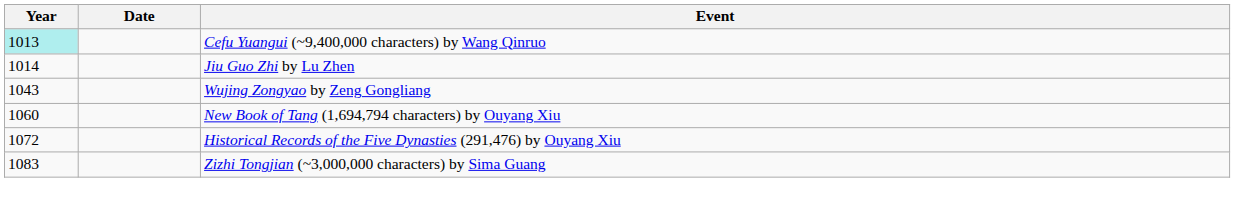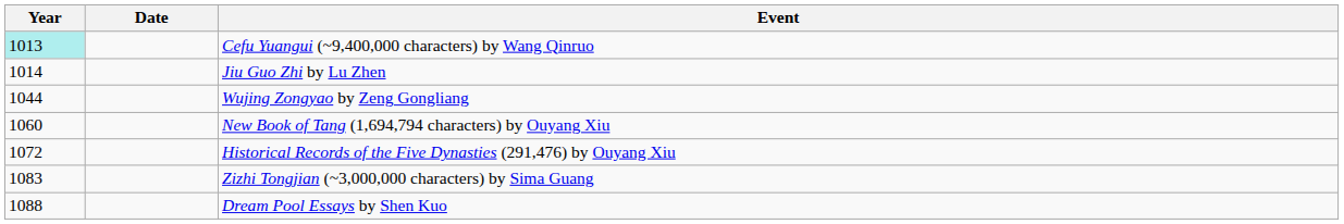 <table class="wikitable" style="width:100%;">
 <tr>
 <th style="width:6%">Year</th>
 <th style="width:10%">Date</th>
 <th>Event</th>
 </tr>
 <tr>
 <td style="background: paleturquoise;">1013</td>
 <td></td>
 <td><em><a href='#'>Cefu Yuangui</a></em> (~9,400,000 characters) by <a href='#'>Wang Qinruo</a></td>
 </tr>
 <tr>
 <td>1014</td>
 <td></td>
 <td><em><a href='#'>Jiu Guo Zhi</a></em> by <a href='#'>Lu Zhen</a></td>
 </tr>
 <tr>
-<td>1043</td>
+<td>1044</td>
 <td></td>
 <td><em><a href='#'>Wujing Zongyao</a></em> by <a href='#'>Zeng Gongliang</a></td>
 </tr>
 <tr>
 <td>1060</td>
 <td></td>
 <td><em><a href='#'>New Book of Tang</a></em> (1,694,794 characters) by <a href='#'>Ouyang Xiu</a></td>
 </tr>
 <tr>
 <td>1072</td>
 <td></td>
 <td><em><a href='#'>Historical Records of the Five Dynasties</a></em> (291,476) by <a href='#'>Ouyang Xiu</a></td>
 </tr>
 <tr>
 <td>1083</td>
 <td></td>
 <td><em><a href='#'>Zizhi Tongjian</a></em> (~3,000,000 characters) by <a href='#'>Sima Guang</a></td>
 </tr>
+<tr>
+<td>1088</td>
+<td></td>
+<td><em><a href='#'>Dream Pool Essays</a></em> by <a href='#'>Shen Kuo</a></td>
+</tr>
 </table>
